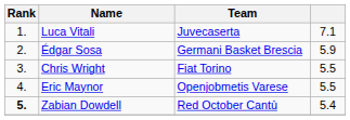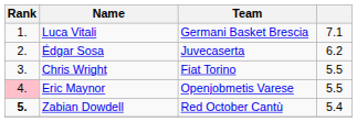 <table class="wikitable" style="text-align: center;">
 <tr>
 <th>Rank</th>
 <th width=180>Name</th>
 <th width=180>Team</th>
 <th width=40></th>
 </tr>
 <tr>
 <td>1.</td>
 <td align="left"> <a href='#'>Luca Vitali</a></td>
-<td style="text-align:left;"><a href='#'>Juvecaserta</a></td>
+<td style="text-align:left;"><a href='#'>Germani Basket Brescia</a></td>
 <td>7.1</td>
 </tr>
 <tr>
 <td>2.</td>
 <td align="left"> <a href='#'>Édgar Sosa</a></td>
-<td style="text-align:left;"><a href='#'>Germani Basket Brescia</a></td>
-<td>5.9</td>
+<td style="text-align:left;"><a href='#'>Juvecaserta</a></td>
+<td>6.2</td>
 </tr>
 <tr>
 <td>3.</td>
 <td align="left"> <a href='#'>Chris Wright</a></td>
 <td style="text-align:left;"><a href='#'>Fiat Torino</a></td>
 <td>5.5</td>
 </tr>
 <tr>
-<td>4.</td>
+<td style="background: pink;">4.</td>
 <td align="left"> <a href='#'>Eric Maynor</a></td>
 <td style="text-align:left;"><a href='#'>Openjobmetis Varese</a></td>
 <td>5.5</td>
 </tr>
 <tr>
 <td><strong>5.</strong></td>
 <td align="left"> <a href='#'>Zabian Dowdell</a></td>
 <td style="text-align:left;"><a href='#'>Red October Cantù</a></td>
 <td>5.4</td>
 </tr>
 <tr>
 </tr>
 </table>
